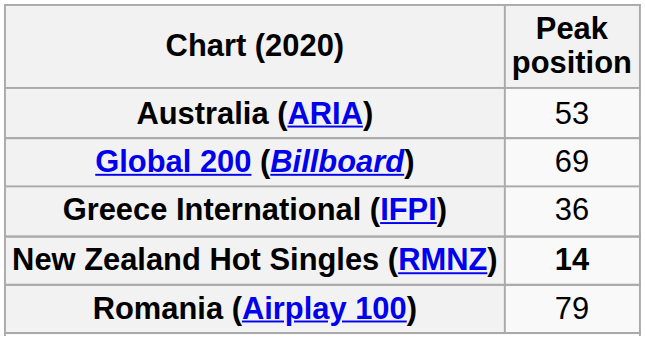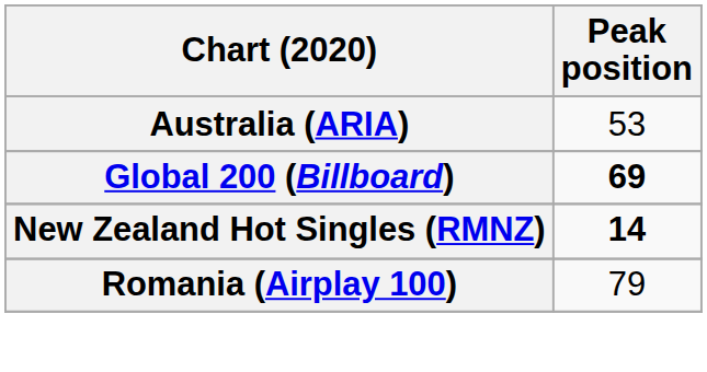 <table class="wikitable sortable plainrowheaders" style="text-align:center">
 <tr>
 <th scope="col">Chart (2020)</th>
 <th scope="col">Peak<br>position</th>
 </tr>
 <tr>
 <th scope="row">Australia (<a href='#'>ARIA</a>)</th>
 <td>53</td>
 </tr>
 <tr>
 </tr>
 <tr>
 </tr>
 <tr>
 </tr>
 <tr>
 </tr>
 <tr>
 <th scope="row"><a href='#'>Global 200</a> (<em><a href='#'>Billboard</a></em>)</th>
-<td>69</td>
-</tr>
-<tr>
-<th scope="row">Greece International (<a href='#'>IFPI</a>)</th>
-<td>36</td>
+<td><strong>69</strong></td>
 </tr>
 <tr>
 </tr>
 <tr>
 <th scope="row">New Zealand Hot Singles (<a href='#'>RMNZ</a>)</th>
 <td><strong>14</strong></td>
 </tr>
 <tr>
 </tr>
 <tr>
 <th scope="row">Romania (<a href='#'>Airplay 100</a>)</th>
 <td>79</td>
 </tr>
 <tr>
 </tr>
 <tr>
 </tr>
 <tr>
 </tr>
 <tr>
 </tr>
 <tr>
 </tr>
 <tr>
 </tr>
 </table>
